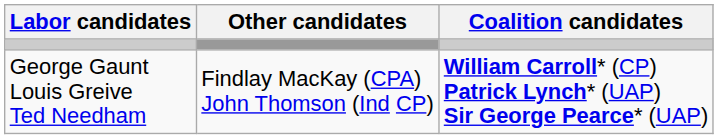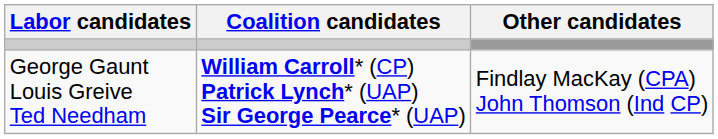 <table class="wikitable">
 <tr>
 <th><a href='#'>Labor</a> candidates</th>
+<th><a href='#'>Coalition</a> candidates</th>
 <th>Other candidates</th>
-<th><a href='#'>Coalition</a> candidates</th>
 </tr>
 <tr bgcolor="#cccccc">
 <td></td>
+<td></td>
 <td bgcolor="#999999"></td>
-<td></td>
 </tr>
 <tr>
 <td>George Gaunt<br>Louis Greive<br><a href='#'>Ted Needham</a></td>
+<td><strong><a href='#'>William Carroll</a></strong>* (<a href='#'>CP</a>)<br><strong><a href='#'>Patrick Lynch</a></strong>* (<a href='#'>UAP</a>)<br><strong><a href='#'>Sir George Pearce</a></strong>* (<a href='#'>UAP</a>)</td>
 <td>Findlay MacKay (<a href='#'>CPA</a>)<br><a href='#'>John Thomson</a> (<a href='#'>Ind</a> <a href='#'>CP</a>)</td>
-<td><strong><a href='#'>William Carroll</a></strong>* (<a href='#'>CP</a>)<br><strong><a href='#'>Patrick Lynch</a></strong>* (<a href='#'>UAP</a>)<br><strong><a href='#'>Sir George Pearce</a></strong>* (<a href='#'>UAP</a>)</td>
 </tr>
 </table>
